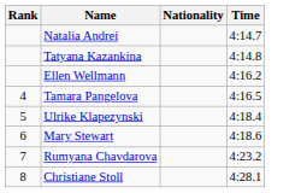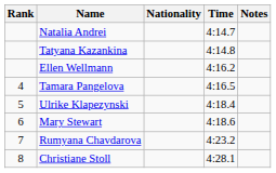 <table class="wikitable sortable" style="text-align:center">
 <tr>
 <th>Rank</th>
 <th>Name</th>
 <th>Nationality</th>
 <th>Time</th>
+<th>Notes</th>
 </tr>
 <tr>
 <td></td>
 <td align="left"><a href='#'>Natalia Andrei</a></td>
 <td align=left></td>
 <td>4:14.7</td>
+<td></td>
 </tr>
 <tr>
 <td></td>
 <td align="left"><a href='#'>Tatyana Kazankina</a></td>
 <td align=left></td>
 <td>4:14.8</td>
+<td></td>
 </tr>
 <tr>
 <td></td>
 <td align="left"><a href='#'>Ellen Wellmann</a></td>
 <td align=left></td>
 <td>4:16.2</td>
+<td></td>
 </tr>
 <tr>
 <td>4</td>
 <td align="left"><a href='#'>Tamara Pangelova</a></td>
 <td align=left></td>
 <td>4:16.5</td>
+<td></td>
 </tr>
 <tr>
 <td>5</td>
 <td align="left"><a href='#'>Ulrike Klapezynski</a></td>
 <td align=left></td>
 <td>4:18.4</td>
+<td></td>
 </tr>
 <tr>
 <td>6</td>
 <td align="left"><a href='#'>Mary Stewart</a></td>
 <td align=left></td>
 <td>4:18.6</td>
+<td></td>
 </tr>
 <tr>
 <td>7</td>
 <td align="left"><a href='#'>Rumyana Chavdarova</a></td>
 <td align=left></td>
 <td>4:23.2</td>
+<td></td>
 </tr>
 <tr>
 <td>8</td>
 <td align="left"><a href='#'>Christiane Stoll</a></td>
 <td align=left></td>
 <td>4:28.1</td>
+<td></td>
 </tr>
 </table>
